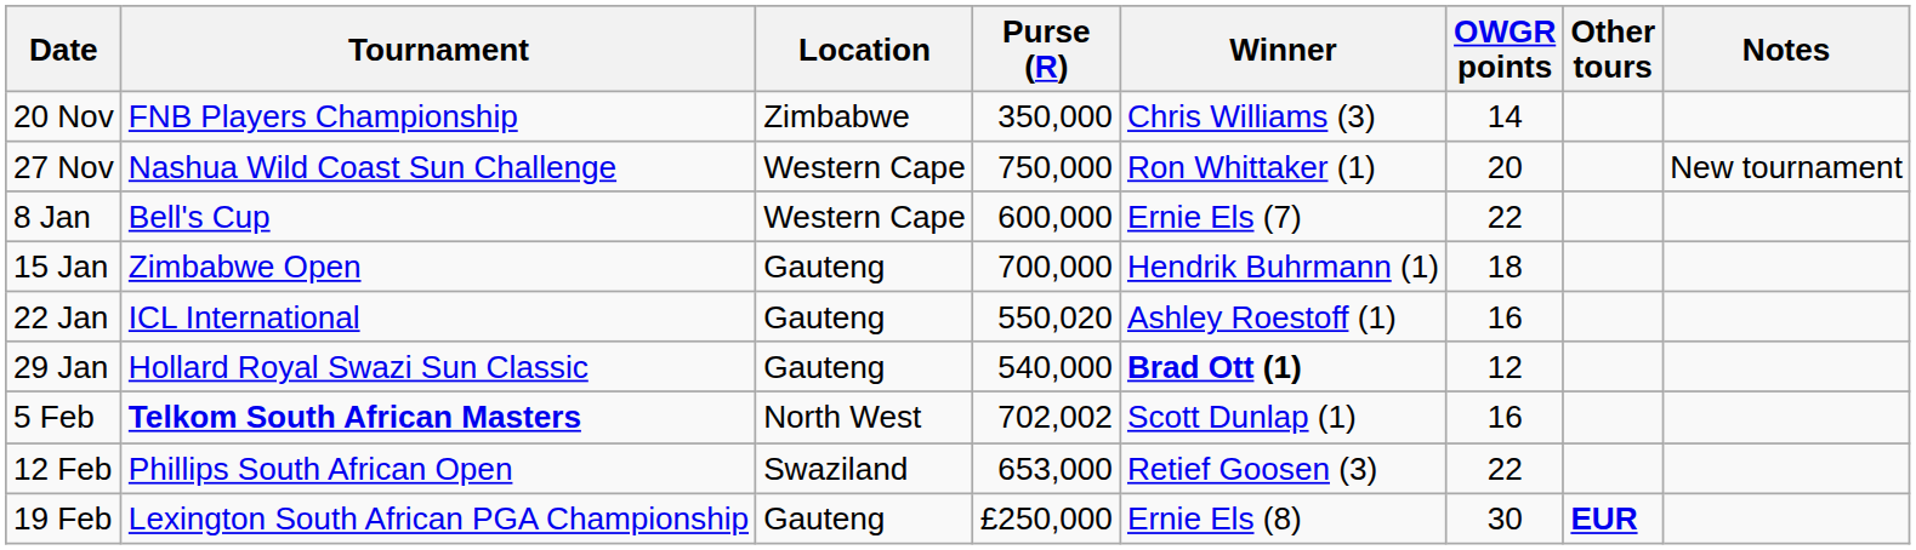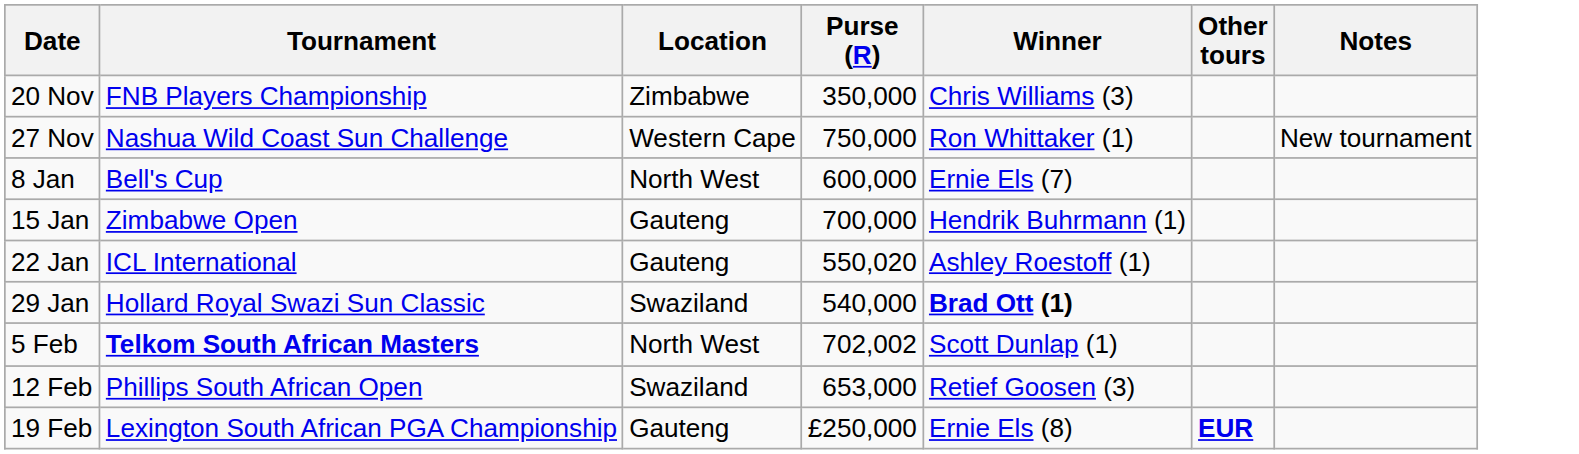 <table class="wikitable" style="font-size:95%">
 <tr>
 <th>Date</th>
 <th>Tournament</th>
 <th>Location</th>
 <th>Purse<br>(<a href='#'>R</a>)</th>
 <th>Winner</th>
-<th><a href='#'>OWGR</a><br>points</th>
 <th>Other<br>tours</th>
 <th>Notes</th>
 </tr>
 <tr>
 <td>20 Nov</td>
 <td><a href='#'>FNB Players Championship</a></td>
 <td>Zimbabwe</td>
 <td align=right>350,000</td>
 <td> <a href='#'>Chris Williams</a> (3)</td>
-<td align=center>14</td>
 <td></td>
 <td></td>
 </tr>
 <tr>
 <td>27 Nov</td>
 <td><a href='#'>Nashua Wild Coast Sun Challenge</a></td>
 <td>Western Cape</td>
 <td align=right>750,000</td>
 <td> <a href='#'>Ron Whittaker</a> (1)</td>
-<td align=center>20</td>
 <td></td>
 <td>New tournament</td>
 </tr>
 <tr>
 <td>8 Jan</td>
 <td><a href='#'>Bell's Cup</a></td>
-<td>Western Cape</td>
+<td>North West</td>
 <td align=right>600,000</td>
 <td> <a href='#'>Ernie Els</a> (7)</td>
-<td align=center>22</td>
 <td></td>
 <td></td>
 </tr>
 <tr>
 <td>15 Jan</td>
 <td><a href='#'>Zimbabwe Open</a></td>
 <td>Gauteng</td>
 <td align=right>700,000</td>
 <td> <a href='#'>Hendrik Buhrmann</a> (1)</td>
-<td align=center>18</td>
 <td></td>
 <td></td>
 </tr>
 <tr>
 <td>22 Jan</td>
 <td><a href='#'>ICL International</a></td>
 <td>Gauteng</td>
 <td align=right>550,020</td>
 <td> <a href='#'>Ashley Roestoff</a> (1)</td>
-<td align=center>16</td>
 <td></td>
 <td></td>
 </tr>
 <tr>
 <td>29 Jan</td>
 <td><a href='#'>Hollard Royal Swazi Sun Classic</a></td>
-<td>Gauteng</td>
+<td>Swaziland</td>
 <td align=right>540,000</td>
 <td><strong> <a href='#'>Brad Ott</a> (1)</strong></td>
-<td align=center>12</td>
 <td></td>
 <td></td>
 </tr>
 <tr>
 <td>5 Feb</td>
 <td><strong><a href='#'>Telkom South African Masters</a></strong></td>
 <td>North West</td>
 <td align=right>702,002</td>
 <td> <a href='#'>Scott Dunlap</a> (1)</td>
-<td align=center>16</td>
 <td></td>
 <td></td>
 </tr>
 <tr>
 <td>12 Feb</td>
 <td><a href='#'>Phillips South African Open</a></td>
 <td>Swaziland</td>
 <td align=right>653,000</td>
 <td> <a href='#'>Retief Goosen</a> (3)</td>
-<td align=center>22</td>
 <td></td>
 <td></td>
 </tr>
 <tr>
 <td>19 Feb</td>
 <td><a href='#'>Lexington South African PGA Championship</a></td>
 <td>Gauteng</td>
 <td align=right>£250,000</td>
 <td> <a href='#'>Ernie Els</a> (8)</td>
-<td align=center>30</td>
 <td><strong><a href='#'>EUR</a></strong></td>
 <td></td>
 </tr>
 </table>
